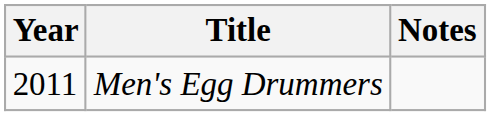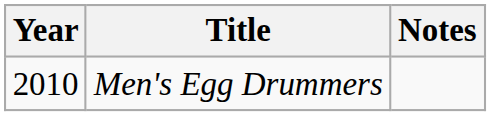 <table class="wikitable">
 <tr>
 <th>Year</th>
 <th>Title</th>
 <th>Notes</th>
 </tr>
 <tr>
-<td>2011</td>
+<td>2010</td>
 <td><em>Men's Egg Drummers</em></td>
 <td></td>
 </tr>
 </table>
